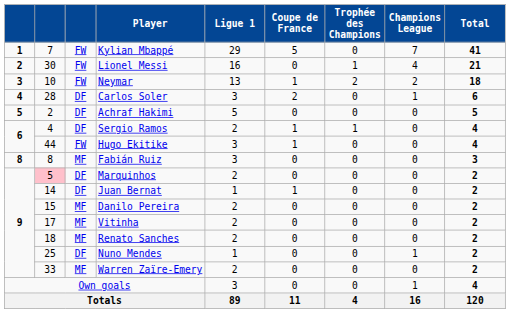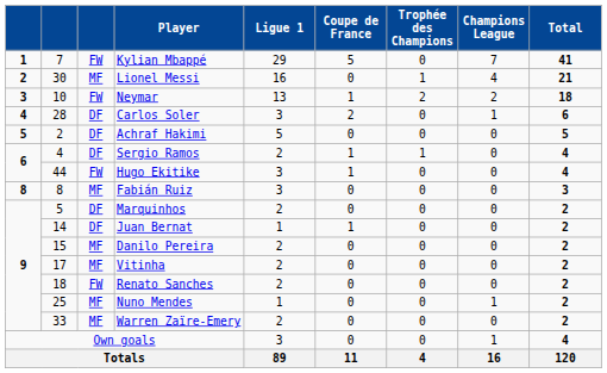 <table class="wikitable sortable" style="text-align:center">
 <tr>
 <th style="background-color:#034694; color:white; width:35px;"></th>
 <th style="background:#034694; color:white; width:35px;"></th>
 <th style="background:#034694; color:white; width:35px;"></th>
 <th style="background:#034694; color:white;">Player</th>
 <th style="background:#034694; color:white; width:75px;">Ligue 1</th>
 <th style="background:#034694; color:white; width:75px;">Coupe de France</th>
 <th style="background:#034694; color:white; width:75px;">Trophée des Champions</th>
 <th style="background:#034694; color:white; width:75px;">Champions League</th>
 <th style="background:#034694; color:white; width:75px;"><strong>Total</strong></th>
 </tr>
 <tr>
 <td><strong>1</strong></td>
 <td>7</td>
 <td><a href='#'>FW</a></td>
 <td style="text-align:left;"> <a href='#'>Kylian Mbappé</a></td>
 <td>29</td>
 <td>5</td>
 <td>0</td>
 <td>7</td>
 <td><strong>41</strong></td>
 </tr>
 <tr>
 <td><strong>2</strong></td>
 <td>30</td>
-<td><a href='#'>FW</a></td>
+<td><a href='#'>MF</a></td>
 <td style="text-align:left;"> <a href='#'>Lionel Messi</a></td>
 <td>16</td>
 <td>0</td>
 <td>1</td>
 <td>4</td>
 <td><strong>21</strong></td>
 </tr>
 <tr>
 <td><strong>3</strong></td>
 <td>10</td>
 <td><a href='#'>FW</a></td>
 <td style="text-align:left;"> <a href='#'>Neymar</a></td>
 <td>13</td>
 <td>1</td>
 <td>2</td>
 <td>2</td>
 <td><strong>18</strong></td>
 </tr>
 <tr>
 <td><strong>4</strong></td>
 <td>28</td>
 <td><a href='#'>DF</a></td>
 <td style="text-align:left;"> <a href='#'>Carlos Soler</a></td>
 <td>3</td>
 <td>2</td>
 <td>0</td>
 <td>1</td>
 <td><strong>6</strong></td>
 </tr>
 <tr>
 <td><strong>5</strong></td>
 <td>2</td>
 <td><a href='#'>DF</a></td>
 <td style="text-align:left;"> <a href='#'>Achraf Hakimi</a></td>
 <td>5</td>
 <td>0</td>
 <td>0</td>
 <td>0</td>
 <td><strong>5</strong></td>
 </tr>
 <tr>
 <td rowspan=2><strong>6</strong></td>
 <td>4</td>
 <td><a href='#'>DF</a></td>
 <td style="text-align:left;"> <a href='#'>Sergio Ramos</a></td>
 <td>2</td>
 <td>1</td>
 <td>1</td>
 <td>0</td>
 <td><strong>4</strong></td>
 </tr>
 <tr>
 <td>44</td>
 <td><a href='#'>FW</a></td>
 <td style="text-align:left;"> <a href='#'>Hugo Ekitike</a></td>
 <td>3</td>
 <td>1</td>
 <td>0</td>
 <td>0</td>
 <td><strong>4</strong></td>
 </tr>
 <tr>
 <td><strong>8</strong></td>
 <td>8</td>
 <td><a href='#'>MF</a></td>
 <td style="text-align:left;"> <a href='#'>Fabián Ruiz</a></td>
 <td>3</td>
 <td>0</td>
 <td>0</td>
 <td>0</td>
 <td><strong>3</strong></td>
 </tr>
 <tr>
 <td rowspan=7><strong>9</strong></td>
-<td style="background: pink;">5</td>
+<td>5</td>
 <td><a href='#'>DF</a></td>
 <td style="text-align:left;"> <a href='#'>Marquinhos</a></td>
 <td>2</td>
 <td>0</td>
 <td>0</td>
 <td>0</td>
 <td><strong>2</strong></td>
 </tr>
 <tr>
 <td>14</td>
 <td><a href='#'>DF</a></td>
 <td style="text-align:left;"> <a href='#'>Juan Bernat</a></td>
 <td>1</td>
 <td>1</td>
 <td>0</td>
 <td>0</td>
 <td><strong>2</strong></td>
 </tr>
 <tr>
 <td>15</td>
 <td><a href='#'>MF</a></td>
 <td style="text-align:left;"> <a href='#'>Danilo Pereira</a></td>
 <td>2</td>
 <td>0</td>
 <td>0</td>
 <td>0</td>
 <td><strong>2</strong></td>
 </tr>
 <tr>
 <td>17</td>
 <td><a href='#'>MF</a></td>
 <td style="text-align:left;"> <a href='#'>Vitinha</a></td>
 <td>2</td>
 <td>0</td>
 <td>0</td>
 <td>0</td>
 <td><strong>2</strong></td>
 </tr>
 <tr>
 <td>18</td>
-<td><a href='#'>MF</a></td>
+<td><a href='#'>FW</a></td>
 <td style="text-align:left;"> <a href='#'>Renato Sanches</a></td>
 <td>2</td>
 <td>0</td>
 <td>0</td>
 <td>0</td>
 <td><strong>2</strong></td>
 </tr>
 <tr>
 <td>25</td>
-<td><a href='#'>DF</a></td>
+<td><a href='#'>MF</a></td>
 <td style="text-align:left;"> <a href='#'>Nuno Mendes</a></td>
 <td>1</td>
 <td>0</td>
 <td>0</td>
 <td>1</td>
 <td><strong>2</strong></td>
 </tr>
 <tr>
 <td>33</td>
 <td><a href='#'>MF</a></td>
 <td style="text-align:left;"> <a href='#'>Warren Zaïre-Emery</a></td>
 <td>2</td>
 <td>0</td>
 <td>0</td>
 <td>0</td>
 <td><strong>2</strong></td>
 </tr>
 <tr>
 <td colspan="4"><a href='#'>Own goals</a></td>
 <td>3</td>
 <td>0</td>
 <td>0</td>
 <td>1</td>
 <td><strong>4</strong></td>
 </tr>
 <tr class="sortbottom">
 <th colspan="4"><strong>Totals</strong></th>
 <th><strong>89</strong></th>
 <th><strong>11</strong></th>
 <th><strong>4</strong></th>
 <th><strong>16</strong></th>
 <th><strong>120</strong></th>
 </tr>
 </table>
